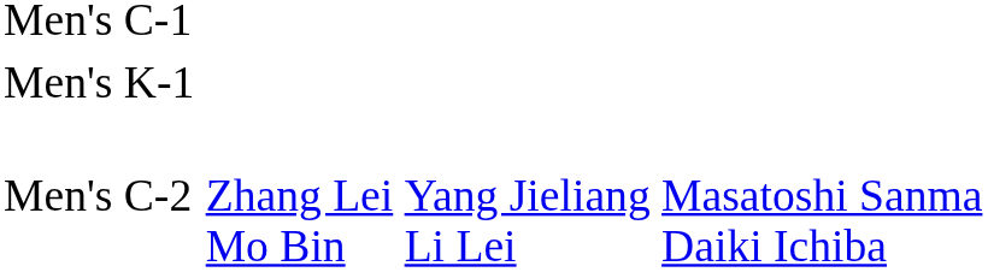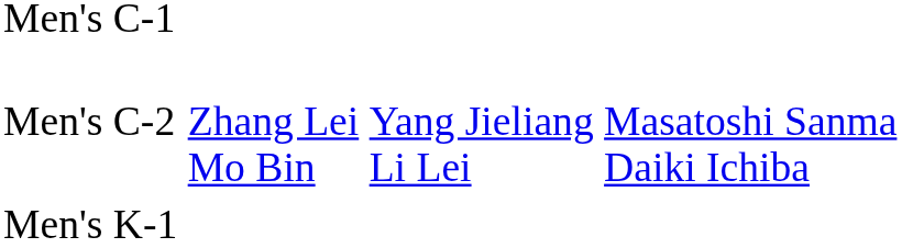 <table>
 <tr>
 <td>Men's C-1</td>
-<td></td>
-<td></td>
-<td></td>
-</tr>
-<tr>
-<td>Men's K-1</td>
 <td></td>
 <td></td>
 <td></td>
 </tr>
 <tr>
 <td>Men's C-2</td>
 <td><br><a href='#'>Zhang Lei</a><br><a href='#'>Mo Bin</a></td>
 <td><br><a href='#'>Yang Jieliang</a><br><a href='#'>Li Lei</a></td>
 <td><br><a href='#'>Masatoshi Sanma</a><br><a href='#'>Daiki Ichiba</a></td>
 </tr>
+<tr>
+<td>Men's K-1</td>
+<td></td>
+<td></td>
+<td></td>
+</tr>
 </table>
